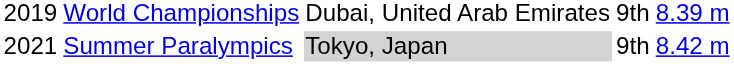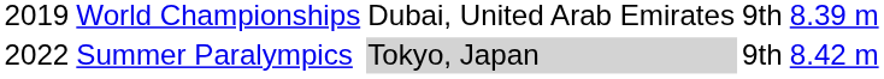 <table>
 <tr>
 <td>2019</td>
 <td><a href='#'>World Championships</a></td>
 <td>Dubai, United Arab Emirates</td>
 <td>9th</td>
 <td><a href='#'>8.39 m</a></td>
 </tr>
 <tr>
-<td>2021</td>
+<td>2022</td>
 <td><a href='#'>Summer Paralympics</a></td>
 <td style="background: lightgrey;">Tokyo, Japan</td>
 <td>9th</td>
 <td><a href='#'>8.42 m</a></td>
 </tr>
 </table>
